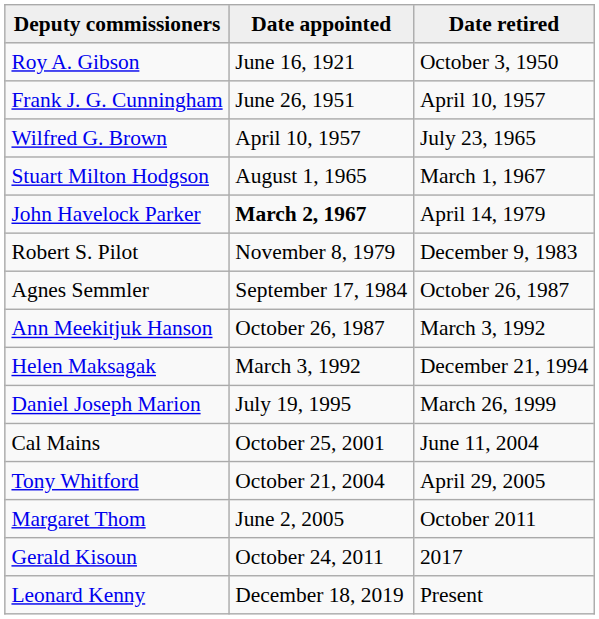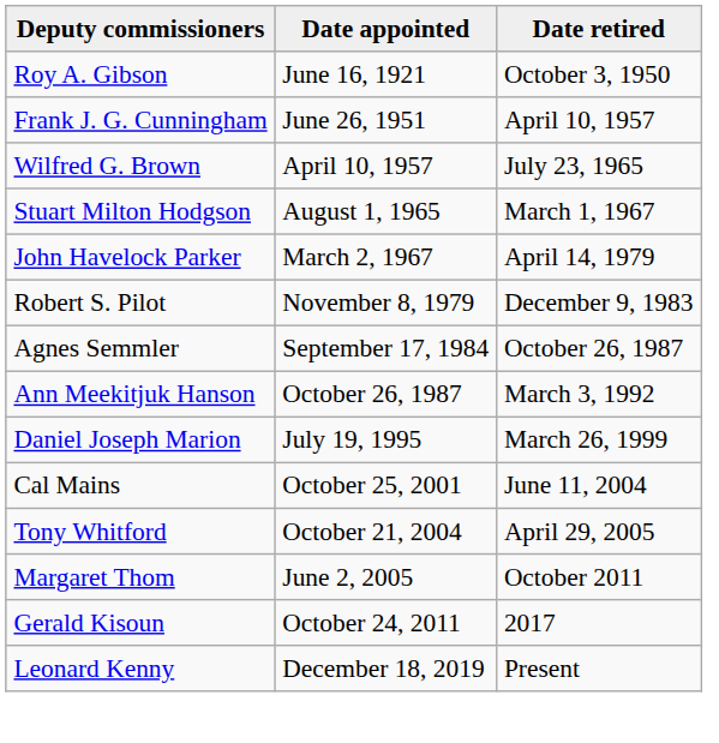 <table border=1 cellpadding=4 cellspacing=0 style="margin: 0 0 1em 1em; background: #f9f9f9; border: 1px #aaaaaa solid; border-collapse: collapse; font-size: 95%;">
 <tr bgcolor="#efefef">
 <th>Deputy commissioners</th>
 <th>Date appointed</th>
 <th>Date retired</th>
 </tr>
 <tr>
 <td><a href='#'>Roy A. Gibson</a></td>
 <td>June 16, 1921</td>
 <td>October 3, 1950</td>
 </tr>
 <tr>
 <td><a href='#'>Frank J. G. Cunningham</a></td>
 <td>June 26, 1951</td>
 <td>April 10, 1957</td>
 </tr>
 <tr>
 <td><a href='#'>Wilfred G. Brown</a></td>
 <td>April 10, 1957</td>
 <td>July 23, 1965</td>
 </tr>
 <tr>
 <td><a href='#'>Stuart Milton Hodgson</a></td>
 <td>August 1, 1965</td>
 <td>March 1, 1967</td>
 </tr>
 <tr>
 <td><a href='#'>John Havelock Parker</a></td>
-<td><strong>March 2, 1967</strong></td>
+<td>March 2, 1967</td>
 <td>April 14, 1979</td>
 </tr>
 <tr>
 <td>Robert S. Pilot</td>
 <td>November 8, 1979</td>
 <td>December 9, 1983</td>
 </tr>
 <tr>
 <td>Agnes Semmler</td>
 <td>September 17, 1984</td>
 <td>October 26, 1987</td>
 </tr>
 <tr>
 <td><a href='#'>Ann Meekitjuk Hanson</a></td>
 <td>October 26, 1987</td>
 <td>March 3, 1992</td>
-</tr>
-<tr>
-<td><a href='#'>Helen Maksagak</a></td>
-<td>March 3, 1992</td>
-<td>December 21, 1994</td>
 </tr>
 <tr>
 <td><a href='#'>Daniel Joseph Marion</a></td>
 <td>July 19, 1995</td>
 <td>March 26, 1999</td>
 </tr>
 <tr>
 <td>Cal Mains</td>
 <td>October 25, 2001</td>
 <td>June 11, 2004</td>
 </tr>
 <tr>
 <td><a href='#'>Tony Whitford</a></td>
 <td>October 21, 2004</td>
 <td>April 29, 2005</td>
 </tr>
 <tr>
 <td><a href='#'>Margaret Thom</a></td>
 <td>June 2, 2005</td>
 <td>October 2011</td>
 </tr>
 <tr>
 <td><a href='#'>Gerald Kisoun</a></td>
 <td>October 24, 2011</td>
 <td>2017</td>
 </tr>
 <tr>
 <td><a href='#'>Leonard Kenny</a></td>
 <td>December 18, 2019</td>
 <td>Present</td>
 </tr>
 </table>
